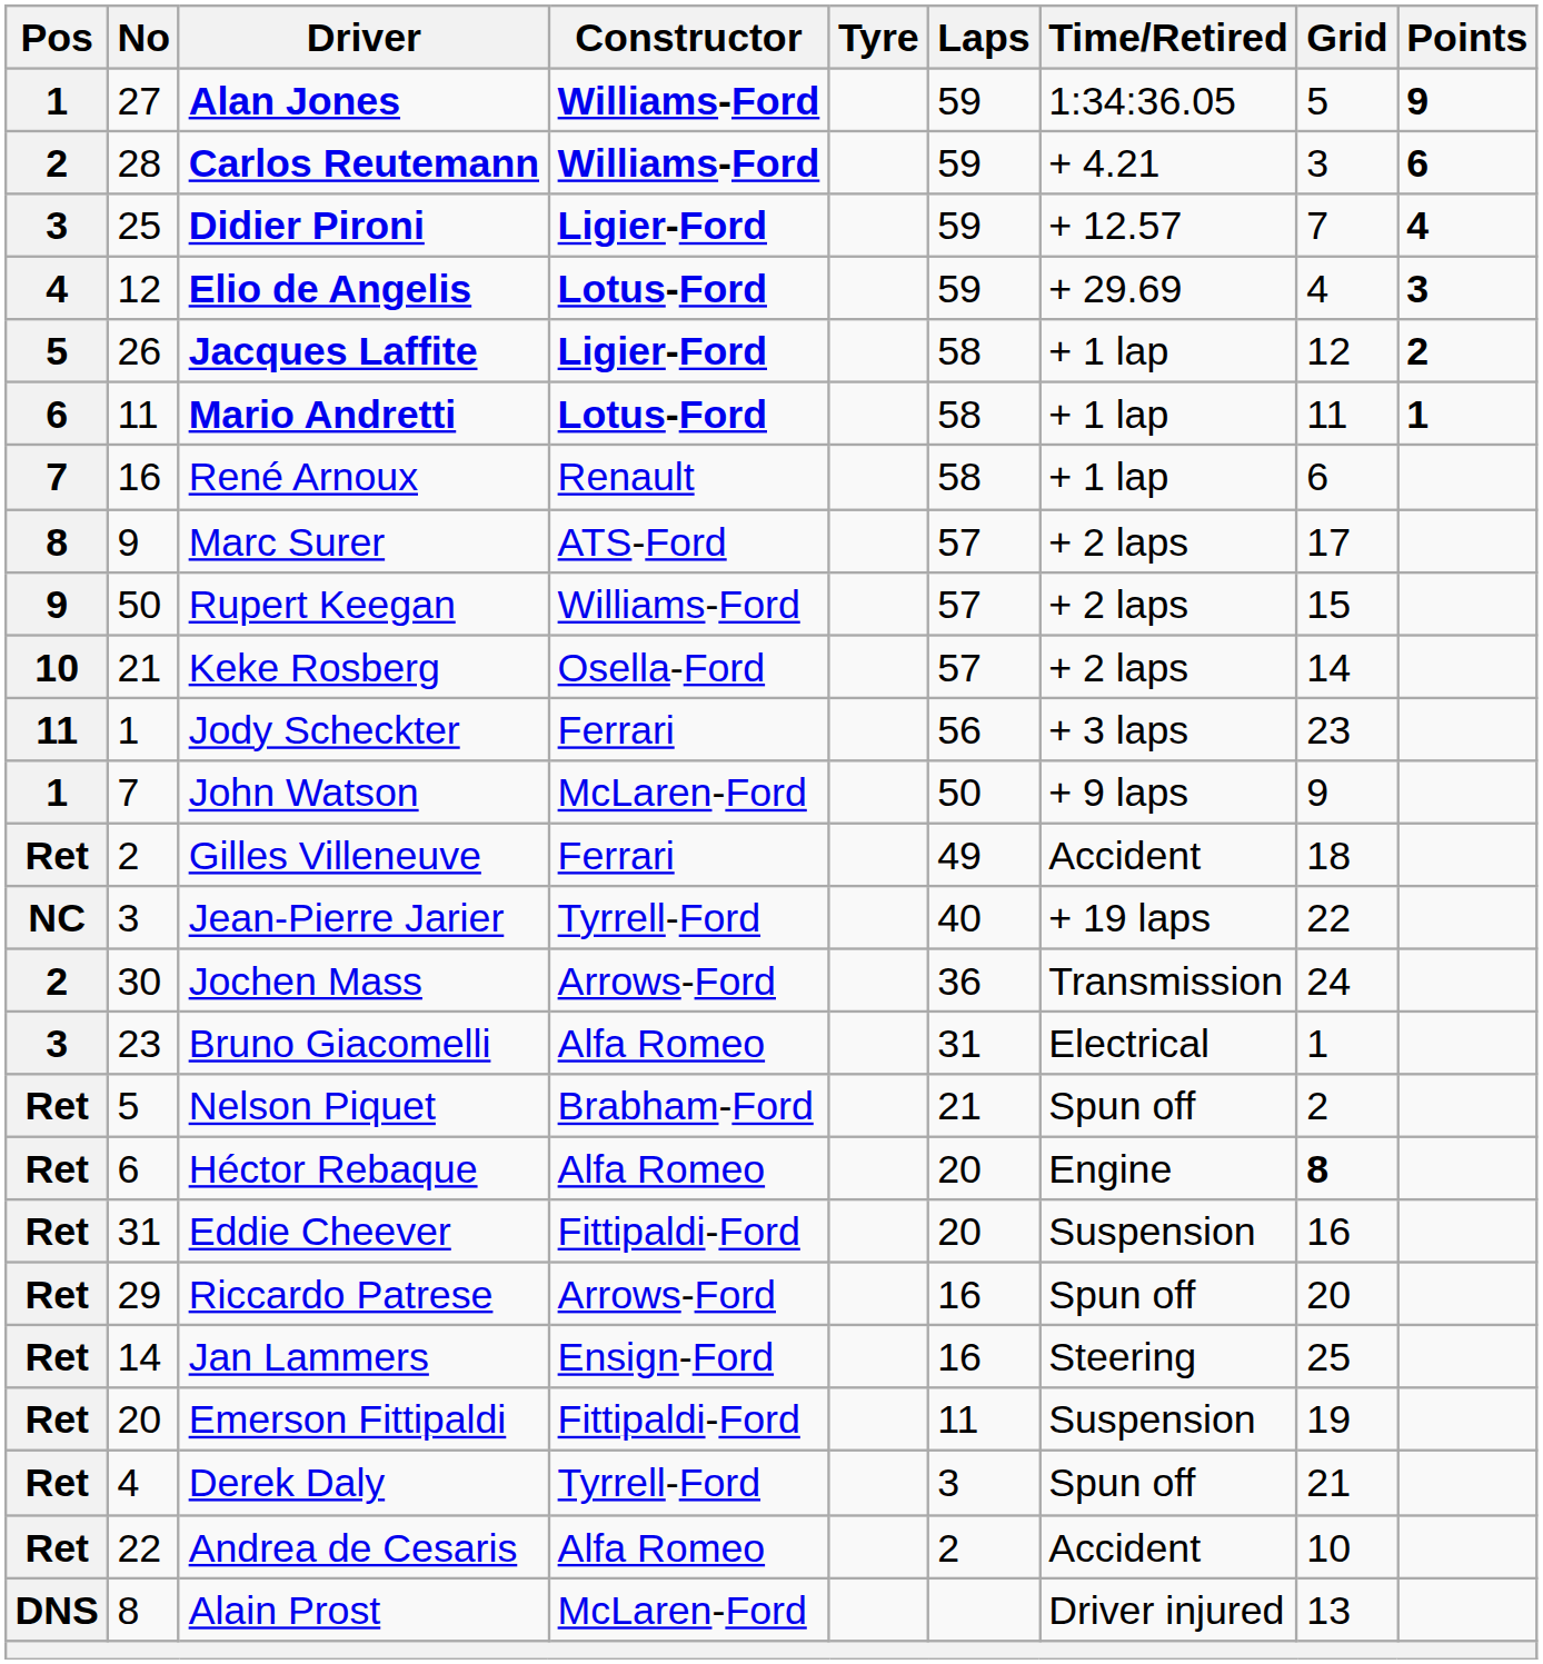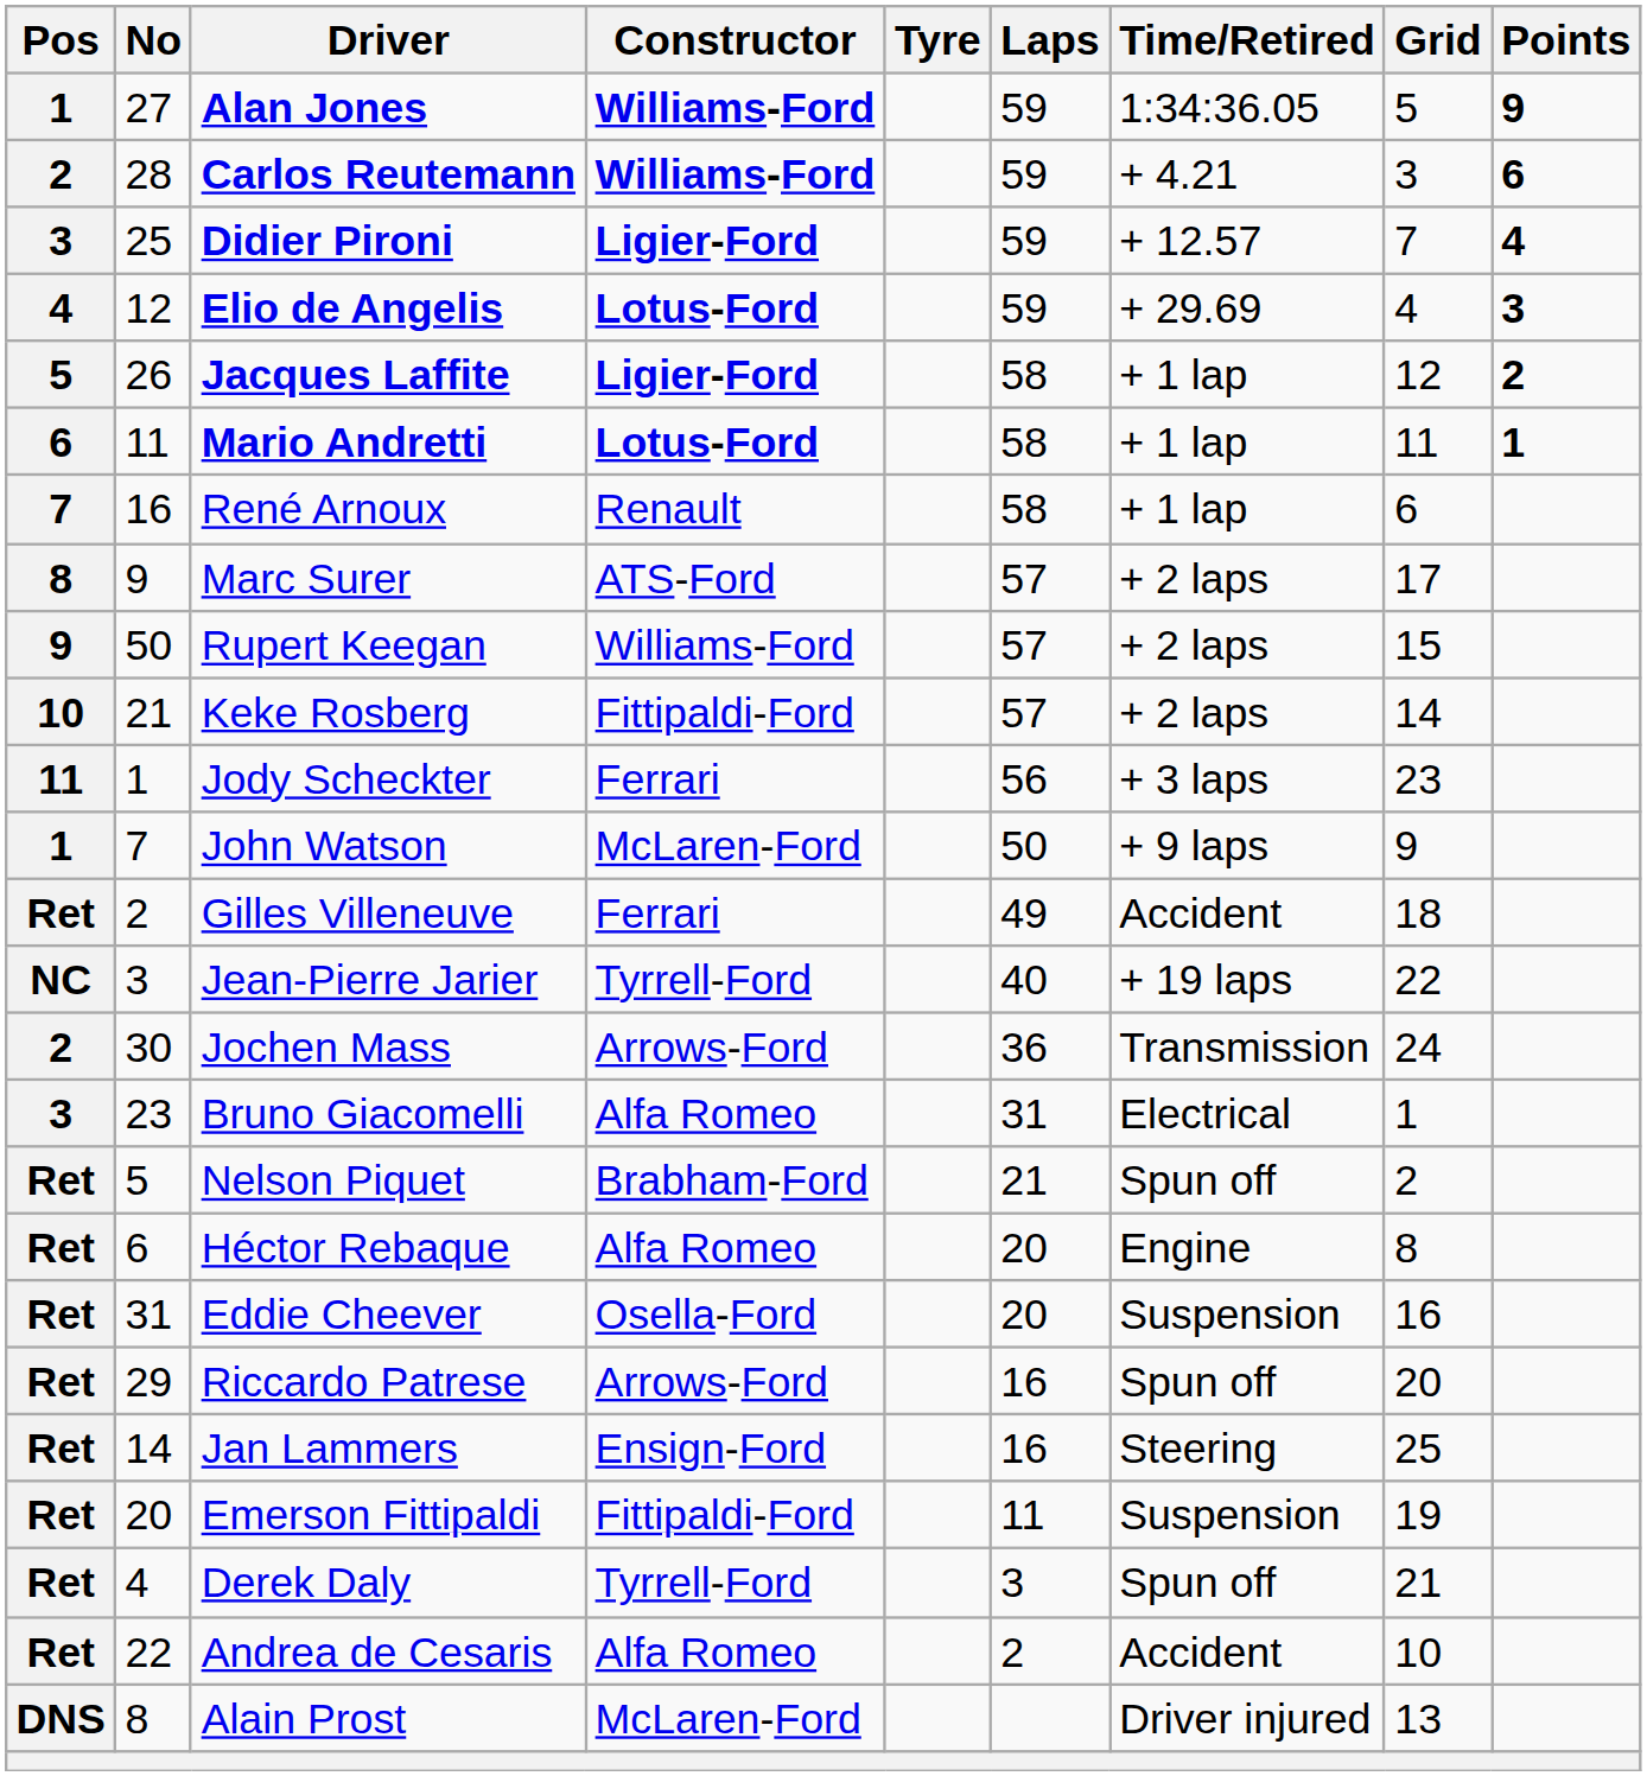 <table class="wikitable" style="font-size: 95%;">
 <tr>
 <th>Pos</th>
 <th>No</th>
 <th>Driver</th>
 <th>Constructor</th>
 <th>Tyre</th>
 <th>Laps</th>
 <th>Time/Retired</th>
 <th>Grid</th>
 <th>Points</th>
 </tr>
 <tr>
 <th>1</th>
 <td>27</td>
 <td> <strong><a href='#'>Alan Jones</a></strong></td>
 <td><strong><a href='#'>Williams</a>-<a href='#'>Ford</a></strong></td>
 <td></td>
 <td>59</td>
 <td>1:34:36.05</td>
 <td>5</td>
 <td><strong>9</strong></td>
 </tr>
 <tr>
 <th>2</th>
 <td>28</td>
 <td> <strong><a href='#'>Carlos Reutemann</a></strong></td>
 <td><strong><a href='#'>Williams</a>-<a href='#'>Ford</a></strong></td>
 <td></td>
 <td>59</td>
 <td>+ 4.21</td>
 <td>3</td>
 <td><strong>6</strong></td>
 </tr>
 <tr>
 <th>3</th>
 <td>25</td>
 <td> <strong><a href='#'>Didier Pironi</a></strong></td>
 <td><strong><a href='#'>Ligier</a>-<a href='#'>Ford</a></strong></td>
 <td></td>
 <td>59</td>
 <td>+ 12.57</td>
 <td>7</td>
 <td><strong>4</strong></td>
 </tr>
 <tr>
 <th>4</th>
 <td>12</td>
 <td> <strong><a href='#'>Elio de Angelis</a></strong></td>
 <td><strong><a href='#'>Lotus</a>-<a href='#'>Ford</a></strong></td>
 <td></td>
 <td>59</td>
 <td>+ 29.69</td>
 <td>4</td>
 <td><strong>3</strong></td>
 </tr>
 <tr>
 <th>5</th>
 <td>26</td>
 <td> <strong><a href='#'>Jacques Laffite</a></strong></td>
 <td><strong><a href='#'>Ligier</a>-<a href='#'>Ford</a></strong></td>
 <td></td>
 <td>58</td>
 <td>+ 1 lap</td>
 <td>12</td>
 <td><strong>2</strong></td>
 </tr>
 <tr>
 <th>6</th>
 <td>11</td>
 <td> <strong><a href='#'>Mario Andretti</a></strong></td>
 <td><strong><a href='#'>Lotus</a>-<a href='#'>Ford</a></strong></td>
 <td></td>
 <td>58</td>
 <td>+ 1 lap</td>
 <td>11</td>
 <td><strong>1</strong></td>
 </tr>
 <tr>
 <th>7</th>
 <td>16</td>
 <td> <a href='#'>René Arnoux</a></td>
 <td><a href='#'>Renault</a></td>
 <td></td>
 <td>58</td>
 <td>+ 1 lap</td>
 <td>6</td>
 <td></td>
 </tr>
 <tr>
 <th>8</th>
 <td>9</td>
 <td> <a href='#'>Marc Surer</a></td>
 <td><a href='#'>ATS</a>-<a href='#'>Ford</a></td>
 <td></td>
 <td>57</td>
 <td>+ 2 laps</td>
 <td>17</td>
 <td></td>
 </tr>
 <tr>
 <th>9</th>
 <td>50</td>
 <td> <a href='#'>Rupert Keegan</a></td>
 <td><a href='#'>Williams</a>-<a href='#'>Ford</a></td>
 <td></td>
 <td>57</td>
 <td>+ 2 laps</td>
 <td>15</td>
 <td></td>
 </tr>
 <tr>
 <th>10</th>
 <td>21</td>
 <td> <a href='#'>Keke Rosberg</a></td>
-<td><a href='#'>Osella</a>-<a href='#'>Ford</a></td>
+<td><a href='#'>Fittipaldi</a>-<a href='#'>Ford</a></td>
 <td></td>
 <td>57</td>
 <td>+ 2 laps</td>
 <td>14</td>
 <td></td>
 </tr>
 <tr>
 <th>11</th>
 <td>1</td>
 <td> <a href='#'>Jody Scheckter</a></td>
 <td><a href='#'>Ferrari</a></td>
 <td></td>
 <td>56</td>
 <td>+ 3 laps</td>
 <td>23</td>
 <td></td>
 </tr>
 <tr>
 <th>1</th>
 <td>7</td>
 <td> <a href='#'>John Watson</a></td>
 <td><a href='#'>McLaren</a>-<a href='#'>Ford</a></td>
 <td></td>
 <td>50</td>
 <td>+ 9 laps</td>
 <td>9</td>
 <td></td>
 </tr>
 <tr>
 <th>Ret</th>
 <td>2</td>
 <td> <a href='#'>Gilles Villeneuve</a></td>
 <td><a href='#'>Ferrari</a></td>
 <td></td>
 <td>49</td>
 <td>Accident</td>
 <td>18</td>
 <td></td>
 </tr>
 <tr>
 <th>NC</th>
 <td>3</td>
 <td> <a href='#'>Jean-Pierre Jarier</a></td>
 <td><a href='#'>Tyrrell</a>-<a href='#'>Ford</a></td>
 <td></td>
 <td>40</td>
 <td>+ 19 laps</td>
 <td>22</td>
 <td></td>
 </tr>
 <tr>
 <th>2</th>
 <td>30</td>
 <td> <a href='#'>Jochen Mass</a></td>
 <td><a href='#'>Arrows</a>-<a href='#'>Ford</a></td>
 <td></td>
 <td>36</td>
 <td>Transmission</td>
 <td>24</td>
 <td></td>
 </tr>
 <tr>
 <th>3</th>
 <td>23</td>
 <td> <a href='#'>Bruno Giacomelli</a></td>
 <td><a href='#'>Alfa Romeo</a></td>
 <td></td>
 <td>31</td>
 <td>Electrical</td>
 <td>1</td>
 <td></td>
 </tr>
 <tr>
 <th>Ret</th>
 <td>5</td>
 <td> <a href='#'>Nelson Piquet</a></td>
 <td><a href='#'>Brabham</a>-<a href='#'>Ford</a></td>
 <td></td>
 <td>21</td>
 <td>Spun off</td>
 <td>2</td>
 <td></td>
 </tr>
 <tr>
 <th>Ret</th>
 <td>6</td>
 <td> <a href='#'>Héctor Rebaque</a></td>
 <td><a href='#'>Alfa Romeo</a></td>
 <td></td>
 <td>20</td>
 <td>Engine</td>
-<td><strong>8</strong></td>
+<td>8</td>
 <td></td>
 </tr>
 <tr>
 <th>Ret</th>
 <td>31</td>
 <td> <a href='#'>Eddie Cheever</a></td>
-<td><a href='#'>Fittipaldi</a>-<a href='#'>Ford</a></td>
+<td><a href='#'>Osella</a>-<a href='#'>Ford</a></td>
 <td></td>
 <td>20</td>
 <td>Suspension</td>
 <td>16</td>
 <td></td>
 </tr>
 <tr>
 <th>Ret</th>
 <td>29</td>
 <td> <a href='#'>Riccardo Patrese</a></td>
 <td><a href='#'>Arrows</a>-<a href='#'>Ford</a></td>
 <td></td>
 <td>16</td>
 <td>Spun off</td>
 <td>20</td>
 <td></td>
 </tr>
 <tr>
 <th>Ret</th>
 <td>14</td>
 <td> <a href='#'>Jan Lammers</a></td>
 <td><a href='#'>Ensign</a>-<a href='#'>Ford</a></td>
 <td></td>
 <td>16</td>
 <td>Steering</td>
 <td>25</td>
 <td></td>
 </tr>
 <tr>
 <th>Ret</th>
 <td>20</td>
 <td> <a href='#'>Emerson Fittipaldi</a></td>
 <td><a href='#'>Fittipaldi</a>-<a href='#'>Ford</a></td>
 <td></td>
 <td>11</td>
 <td>Suspension</td>
 <td>19</td>
 <td></td>
 </tr>
 <tr>
 <th>Ret</th>
 <td>4</td>
 <td> <a href='#'>Derek Daly</a></td>
 <td><a href='#'>Tyrrell</a>-<a href='#'>Ford</a></td>
 <td></td>
 <td>3</td>
 <td>Spun off</td>
 <td>21</td>
 <td></td>
 </tr>
 <tr>
 <th>Ret</th>
 <td>22</td>
 <td> <a href='#'>Andrea de Cesaris</a></td>
 <td><a href='#'>Alfa Romeo</a></td>
 <td></td>
 <td>2</td>
 <td>Accident</td>
 <td>10</td>
 <td></td>
 </tr>
 <tr>
 <th>DNS</th>
 <td>8</td>
 <td> <a href='#'>Alain Prost</a></td>
 <td><a href='#'>McLaren</a>-<a href='#'>Ford</a></td>
 <td></td>
 <td></td>
 <td>Driver injured</td>
 <td>13</td>
 <td></td>
 </tr>
 <tr>
 <th colspan="9"></th>
 </tr>
 </table>
